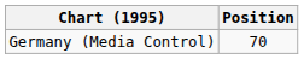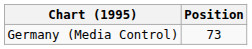 <table class="wikitable">
 <tr>
 <th>Chart (1995)</th>
 <th>Position</th>
 </tr>
 <tr>
 <td>Germany (Media Control)</td>
-<td align="center">70</td>
+<td align="center">73</td>
 </tr>
 </table>
